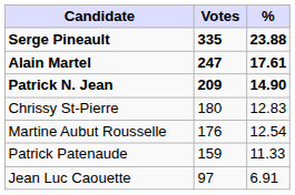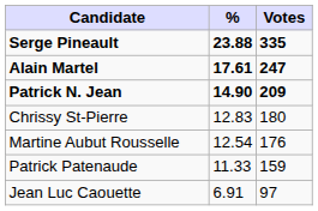 <table class="wikitable">
 <tr>
 <th style="background:#ddf; width:200px;">Candidate</th>
+<th style="background:#ddf; width:30px;">%</th>
 <th style="background:#ddf; width:50px;">Votes</th>
-<th style="background:#ddf; width:30px;">%</th>
 </tr>
 <tr>
 <td><strong>Serge Pineault</strong></td>
+<td><strong>23.88</strong></td>
 <td><strong>335</strong></td>
-<td><strong>23.88</strong></td>
 </tr>
 <tr>
 <td><strong>Alain Martel</strong></td>
+<td><strong>17.61</strong></td>
 <td><strong>247</strong></td>
-<td><strong>17.61</strong></td>
 </tr>
 <tr>
 <td><strong>Patrick N. Jean</strong></td>
+<td><strong>14.90</strong></td>
 <td><strong>209</strong></td>
-<td><strong>14.90</strong></td>
 </tr>
 <tr>
 <td>Chrissy St-Pierre</td>
+<td>12.83</td>
 <td>180</td>
-<td>12.83</td>
 </tr>
 <tr>
 <td>Martine Aubut Rousselle</td>
+<td>12.54</td>
 <td>176</td>
-<td>12.54</td>
 </tr>
 <tr>
 <td>Patrick Patenaude</td>
+<td>11.33</td>
 <td>159</td>
-<td>11.33</td>
 </tr>
 <tr>
 <td>Jean Luc Caouette</td>
+<td>6.91</td>
 <td>97</td>
-<td>6.91</td>
 </tr>
 </table>
